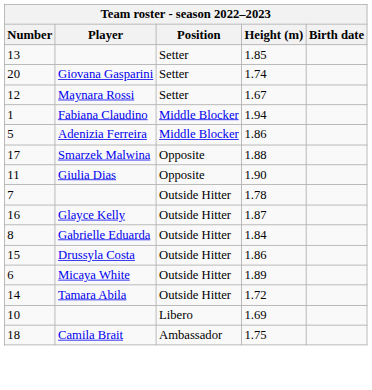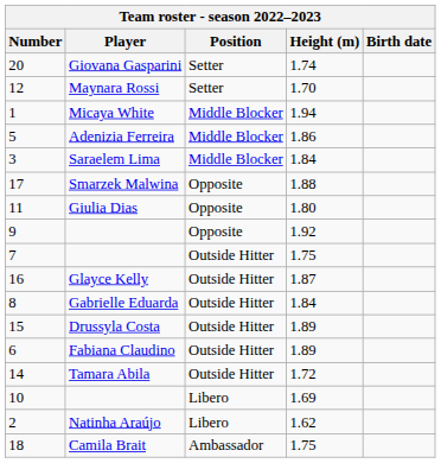 <table class="wikitable sortable" style="font-size:100%; text-align:leff;">
 <tr>
 <th colspan="5"><strong>Team roster - season 2022–2023</strong></th>
 </tr>
 <tr>
 <th>Number</th>
 <th>Player</th>
 <th>Position</th>
 <th>Height (m)</th>
 <th>Birth date</th>
 </tr>
 <tr>
-<td>13</td>
-<td align="left"> </td>
-<td>Setter</td>
-<td>1.85</td>
-<td align="right"></td>
-</tr>
-<tr>
 <td>20</td>
 <td> <a href='#'>Giovana Gasparini</a></td>
 <td>Setter</td>
 <td>1.74</td>
 <td></td>
 </tr>
 <tr>
 <td>12</td>
 <td> <a href='#'>Maynara Rossi</a></td>
 <td>Setter</td>
-<td>1.67</td>
+<td>1.70</td>
 <td></td>
 </tr>
 <tr>
 <td>1</td>
-<td> <a href='#'>Fabiana Claudino</a></td>
+<td> <a href='#'>Micaya White</a></td>
 <td><a href='#'>Middle Blocker</a></td>
 <td>1.94</td>
 <td></td>
 </tr>
 <tr>
 <td>5</td>
 <td> <a href='#'>Adenizia Ferreira</a></td>
 <td><a href='#'>Middle Blocker</a></td>
 <td>1.86</td>
+<td></td>
+</tr>
+<tr>
+<td>3</td>
+<td> <a href='#'>Saraelem Lima</a></td>
+<td><a href='#'>Middle Blocker</a></td>
+<td>1.84</td>
 <td></td>
 </tr>
 <tr>
 <td>17</td>
 <td> <a href='#'>Smarzek Malwina</a></td>
 <td>Opposite</td>
 <td>1.88</td>
 <td></td>
 </tr>
 <tr>
 <td>11</td>
 <td> <a href='#'>Giulia Dias</a></td>
 <td>Opposite</td>
-<td>1.90</td>
+<td>1.80</td>
+<td></td>
+</tr>
+<tr>
+<td>9</td>
+<td> </td>
+<td>Opposite</td>
+<td>1.92</td>
 <td></td>
 </tr>
 <tr>
 <td>7</td>
 <td> </td>
 <td>Outside Hitter</td>
-<td>1.78</td>
+<td>1.75</td>
 <td></td>
 </tr>
 <tr>
 <td>16</td>
 <td> <a href='#'>Glayce Kelly</a></td>
 <td>Outside Hitter</td>
 <td>1.87</td>
 <td></td>
 </tr>
 <tr>
 <td>8</td>
 <td> <a href='#'>Gabrielle Eduarda</a></td>
 <td>Outside Hitter</td>
 <td>1.84</td>
 <td></td>
 </tr>
 <tr>
 <td>15</td>
 <td> <a href='#'>Drussyla Costa</a></td>
 <td>Outside Hitter</td>
-<td>1.86</td>
+<td>1.89</td>
 <td></td>
 </tr>
 <tr>
 <td>6</td>
-<td> <a href='#'>Micaya White</a></td>
+<td> <a href='#'>Fabiana Claudino</a></td>
 <td>Outside Hitter</td>
 <td>1.89</td>
 <td></td>
 </tr>
 <tr>
 <td>14</td>
 <td> <a href='#'>Tamara Abila</a></td>
 <td>Outside Hitter</td>
 <td>1.72</td>
 <td></td>
 </tr>
 <tr>
 <td>10</td>
 <td> </td>
 <td>Libero</td>
 <td>1.69</td>
 <td></td>
 </tr>
 <tr>
+<td>2</td>
+<td> <a href='#'>Natinha Araújo</a></td>
+<td>Libero</td>
+<td>1.62</td>
+<td></td>
+</tr>
+<tr>
 <td>18</td>
 <td> <a href='#'>Camila Brait</a></td>
 <td>Ambassador</td>
 <td>1.75</td>
 <td></td>
 </tr>
 </table>
